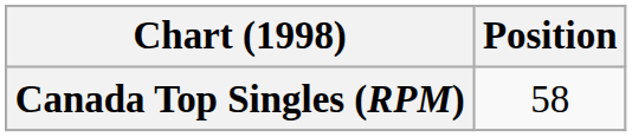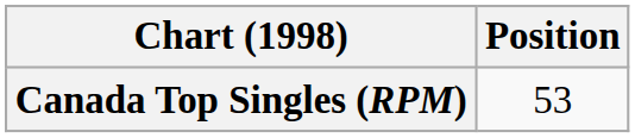 <table class="wikitable plainrowheaders" style="text-align:center">
 <tr>
 <th>Chart (1998)</th>
 <th>Position</th>
 </tr>
 <tr>
 <th scope="row">Canada Top Singles (<em>RPM</em>)</th>
-<td>58</td>
+<td>53</td>
 </tr>
 </table>
